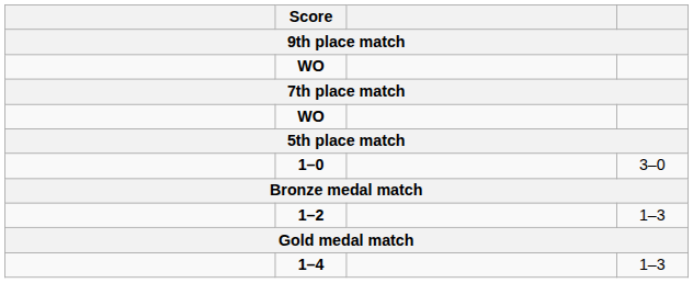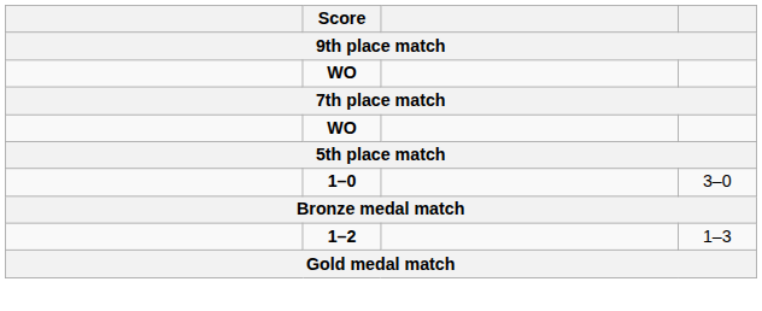 <table class="wikitable" style="text-align: center; ">
 <tr>
 <th align="right" width="270"></th>
 <th width="65">Score</th>
 <th align="left" width="270"></th>
 <th width="65"></th>
 </tr>
 <tr>
 <th colspan="4">9th place match</th>
 </tr>
 <tr>
 <td align="left"><strong></strong></td>
 <td><strong>WO</strong></td>
 <td align="left"></td>
 <td></td>
 </tr>
 <tr>
 <th colspan="4">7th place match</th>
 </tr>
 <tr>
 <td align="left"></td>
 <td><strong>WO</strong></td>
 <td align="left"><strong></strong></td>
 <td></td>
 </tr>
 <tr>
 <th colspan="4">5th place match</th>
 </tr>
 <tr>
 <td align="left"><strong></strong></td>
 <td><strong>1–0</strong></td>
 <td align="left"></td>
 <td>3–0 <strong></strong></td>
 </tr>
 <tr>
 <th colspan="4">Bronze medal match</th>
 </tr>
 <tr>
 <td align="left"></td>
 <td><strong>1–2</strong></td>
 <td align="left"><strong></strong></td>
 <td>1–3 <strong></strong></td>
 </tr>
 <tr>
 <th colspan="4">Gold medal match</th>
 </tr>
-<tr>
-<td align="left"></td>
-<td><strong>1–4</strong></td>
-<td align="left"><strong></strong></td>
-<td>1–3 <strong></strong></td>
-</tr>
 </table>
